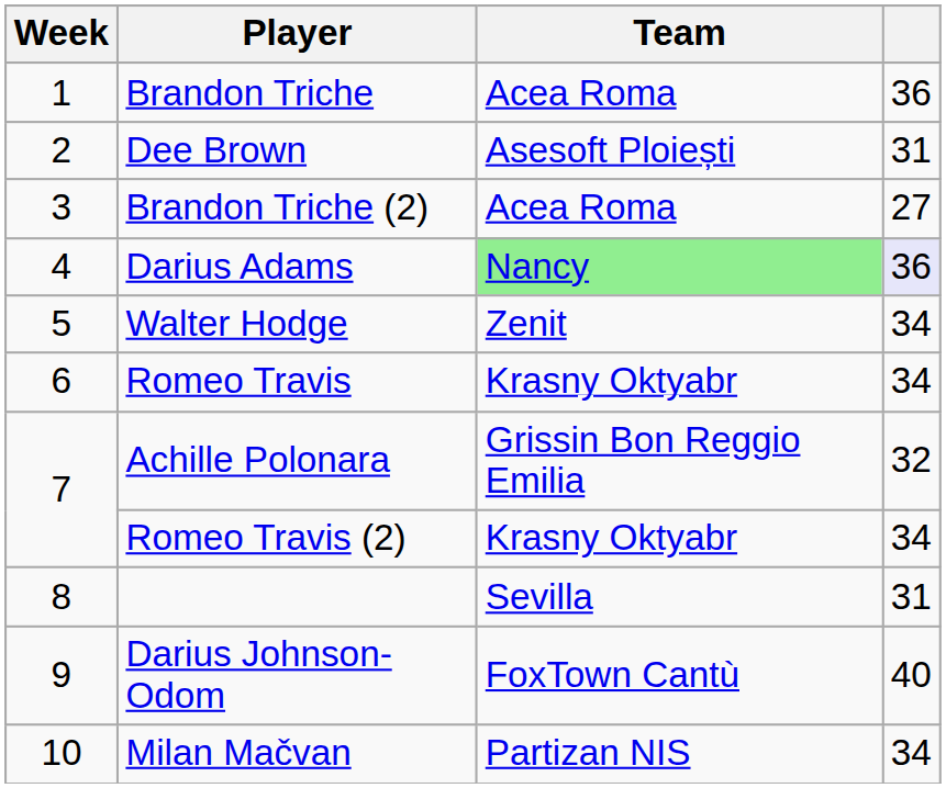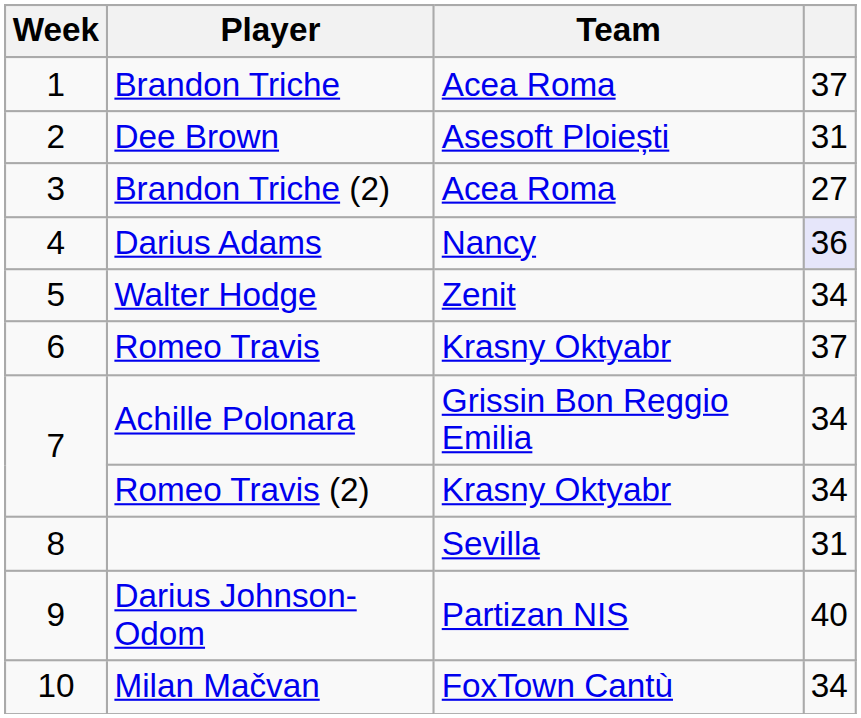 <table class="wikitable sortable" style="text-align: center;">
 <tr>
 <th style="text-align:center;">Week</th>
 <th style="text-align:center; width:150px;">Player</th>
 <th style="text-align:center; width:170px;">Team</th>
 <th style="text-align:center;"></th>
 </tr>
 <tr>
 <td>1</td>
 <td align="left"> <a href='#'>Brandon Triche</a></td>
 <td align="left"> <a href='#'>Acea Roma</a></td>
-<td>36</td>
+<td>37</td>
 </tr>
 <tr>
 <td>2</td>
 <td align="left"> <a href='#'>Dee Brown</a></td>
 <td align="left"> <a href='#'>Asesoft Ploiești</a></td>
 <td>31</td>
 </tr>
 <tr>
 <td>3</td>
 <td align="left"> <a href='#'>Brandon Triche</a> (2)</td>
 <td align="left"> <a href='#'>Acea Roma</a></td>
 <td>27</td>
 </tr>
 <tr>
 <td>4</td>
 <td align="left"> <a href='#'>Darius Adams</a></td>
-<td align="left" style="background: lightgreen;"> <a href='#'>Nancy</a></td>
+<td align="left"> <a href='#'>Nancy</a></td>
 <td style="background: lavender;">36</td>
 </tr>
 <tr>
 <td>5</td>
 <td align="left"> <a href='#'>Walter Hodge</a></td>
 <td align="left"> <a href='#'>Zenit</a></td>
 <td>34</td>
 </tr>
 <tr>
 <td>6</td>
 <td align="left"> <a href='#'>Romeo Travis</a></td>
 <td align="left"> <a href='#'>Krasny Oktyabr</a></td>
-<td>34</td>
+<td>37</td>
 </tr>
 <tr>
 <td rowspan=2>7</td>
 <td align="left"> <a href='#'>Achille Polonara</a></td>
 <td align="left"> <a href='#'>Grissin Bon Reggio Emilia</a></td>
-<td>32</td>
+<td>34</td>
 </tr>
 <tr>
 <td align="left"> <a href='#'>Romeo Travis</a> (2)</td>
 <td align="left"> <a href='#'>Krasny Oktyabr</a></td>
 <td>34</td>
 </tr>
 <tr>
 <td>8</td>
 <td align="left"></td>
 <td align="left"> <a href='#'>Sevilla</a></td>
 <td>31</td>
 </tr>
 <tr>
 <td>9</td>
 <td align="left"> <a href='#'>Darius Johnson-Odom</a></td>
-<td align="left"> <a href='#'>FoxTown Cantù</a></td>
+<td align="left"> <a href='#'>Partizan NIS</a></td>
 <td>40</td>
 </tr>
 <tr>
 <td>10</td>
 <td align="left"> <a href='#'>Milan Mačvan</a></td>
-<td align="left"> <a href='#'>Partizan NIS</a></td>
+<td align="left"> <a href='#'>FoxTown Cantù</a></td>
 <td>34</td>
 </tr>
 <tr>
 </tr>
 </table>
